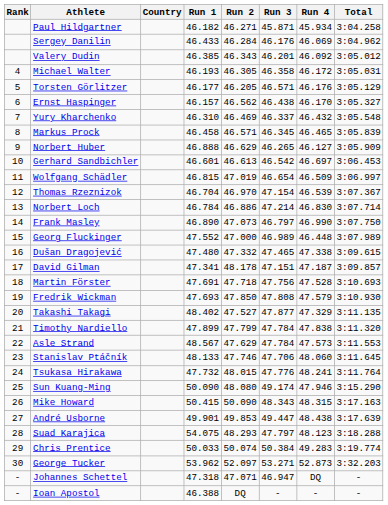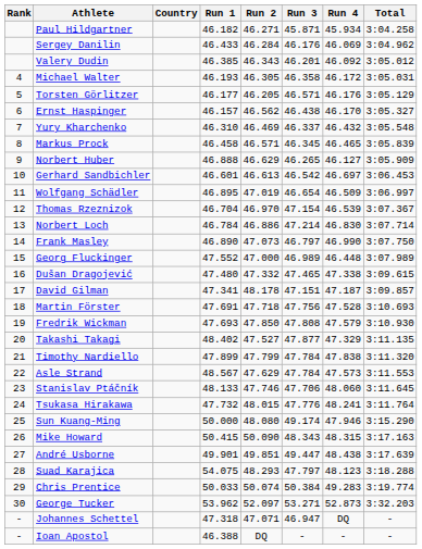 <table class="wikitable sortable" style="text-align:center">
 <tr>
 <th>Rank</th>
 <th>Athlete</th>
 <th>Country</th>
 <th>Run 1</th>
 <th>Run 2</th>
 <th>Run 3</th>
 <th>Run 4</th>
 <th>Total</th>
 </tr>
 <tr>
 <td></td>
 <td align=left><a href='#'>Paul Hildgartner</a></td>
 <td align=left></td>
 <td>46.182</td>
 <td>46.271</td>
 <td>45.871</td>
 <td>45.934</td>
 <td>3:04.258</td>
 </tr>
 <tr>
 <td></td>
 <td align=left><a href='#'>Sergey Danilin</a></td>
 <td align=left></td>
 <td>46.433</td>
 <td>46.284</td>
 <td>46.176</td>
 <td>46.069</td>
 <td>3:04.962</td>
 </tr>
 <tr>
 <td></td>
 <td align=left><a href='#'>Valery Dudin</a></td>
 <td align=left></td>
 <td>46.385</td>
 <td>46.343</td>
 <td>46.201</td>
 <td>46.092</td>
 <td>3:05.012</td>
 </tr>
 <tr>
 <td>4</td>
 <td align=left><a href='#'>Michael Walter</a></td>
 <td align=left></td>
 <td>46.193</td>
 <td>46.305</td>
 <td>46.358</td>
 <td>46.172</td>
 <td>3:05.031</td>
 </tr>
 <tr>
 <td>5</td>
 <td align=left><a href='#'>Torsten Görlitzer</a></td>
 <td align=left></td>
 <td>46.177</td>
 <td>46.205</td>
 <td>46.571</td>
 <td>46.176</td>
 <td>3:05.129</td>
 </tr>
 <tr>
 <td>6</td>
 <td align=left><a href='#'>Ernst Haspinger</a></td>
 <td align=left></td>
 <td>46.157</td>
 <td>46.562</td>
 <td>46.438</td>
 <td>46.170</td>
 <td>3:05.327</td>
 </tr>
 <tr>
 <td>7</td>
 <td align=left><a href='#'>Yury Kharchenko</a></td>
 <td align=left></td>
 <td>46.310</td>
 <td>46.469</td>
 <td>46.337</td>
 <td>46.432</td>
 <td>3:05.548</td>
 </tr>
 <tr>
 <td>8</td>
 <td align=left><a href='#'>Markus Prock</a></td>
 <td align=left></td>
 <td>46.458</td>
 <td>46.571</td>
 <td>46.345</td>
 <td>46.465</td>
 <td>3:05.839</td>
 </tr>
 <tr>
 <td>9</td>
 <td align=left><a href='#'>Norbert Huber</a></td>
 <td align=left></td>
 <td>46.888</td>
 <td>46.629</td>
 <td>46.265</td>
 <td>46.127</td>
 <td>3:05.909</td>
 </tr>
 <tr>
 <td>10</td>
 <td align=left><a href='#'>Gerhard Sandbichler</a></td>
 <td align=left></td>
 <td>46.601</td>
 <td>46.613</td>
 <td>46.542</td>
 <td>46.697</td>
 <td>3:06.453</td>
 </tr>
 <tr>
 <td>11</td>
 <td align=left><a href='#'>Wolfgang Schädler</a></td>
 <td align=left></td>
-<td>46.815</td>
+<td>46.895</td>
 <td>47.019</td>
 <td>46.654</td>
 <td>46.509</td>
 <td>3:06.997</td>
 </tr>
 <tr>
 <td>12</td>
 <td align=left><a href='#'>Thomas Rzeznizok</a></td>
 <td align=left></td>
 <td>46.704</td>
 <td>46.970</td>
 <td>47.154</td>
 <td>46.539</td>
 <td>3:07.367</td>
 </tr>
 <tr>
 <td>13</td>
 <td align=left><a href='#'>Norbert Loch</a></td>
 <td align=left></td>
 <td>46.784</td>
 <td>46.886</td>
 <td>47.214</td>
 <td>46.830</td>
 <td>3:07.714</td>
 </tr>
 <tr>
 <td>14</td>
 <td align=left><a href='#'>Frank Masley</a></td>
 <td align=left></td>
 <td>46.890</td>
 <td>47.073</td>
 <td>46.797</td>
 <td>46.990</td>
 <td>3:07.750</td>
 </tr>
 <tr>
 <td>15</td>
 <td align=left><a href='#'>Georg Fluckinger</a></td>
 <td align=left></td>
 <td>47.552</td>
 <td>47.000</td>
 <td>46.989</td>
 <td>46.448</td>
 <td>3:07.989</td>
 </tr>
 <tr>
 <td>16</td>
 <td align=left><a href='#'>Dušan Dragojević</a></td>
 <td align=left></td>
 <td>47.480</td>
 <td>47.332</td>
 <td>47.465</td>
 <td>47.338</td>
 <td>3:09.615</td>
 </tr>
 <tr>
 <td>17</td>
 <td align=left><a href='#'>David Gilman</a></td>
 <td align=left></td>
 <td>47.341</td>
 <td>48.178</td>
 <td>47.151</td>
 <td>47.187</td>
 <td>3:09.857</td>
 </tr>
 <tr>
 <td>18</td>
 <td align=left><a href='#'>Martin Förster</a></td>
 <td align=left></td>
 <td>47.691</td>
 <td>47.718</td>
 <td>47.756</td>
 <td>47.528</td>
 <td>3:10.693</td>
 </tr>
 <tr>
 <td>19</td>
 <td align=left><a href='#'>Fredrik Wickman</a></td>
 <td align=left></td>
 <td>47.693</td>
 <td>47.850</td>
 <td>47.808</td>
 <td>47.579</td>
 <td>3:10.930</td>
 </tr>
 <tr>
 <td>20</td>
 <td align=left><a href='#'>Takashi Takagi</a></td>
 <td align=left></td>
 <td>48.402</td>
 <td>47.527</td>
 <td>47.877</td>
 <td>47.329</td>
 <td>3:11.135</td>
 </tr>
 <tr>
 <td>21</td>
 <td align=left><a href='#'>Timothy Nardiello</a></td>
 <td align=left></td>
 <td>47.899</td>
 <td>47.799</td>
 <td>47.784</td>
 <td>47.838</td>
 <td>3:11.320</td>
 </tr>
 <tr>
 <td>22</td>
 <td align=left><a href='#'>Asle Strand</a></td>
 <td align=left></td>
 <td>48.567</td>
 <td>47.629</td>
 <td>47.784</td>
 <td>47.573</td>
 <td>3:11.553</td>
 </tr>
 <tr>
 <td>23</td>
 <td align=left><a href='#'>Stanislav Ptáčník</a></td>
 <td align=left></td>
 <td>48.133</td>
 <td>47.746</td>
 <td>47.706</td>
 <td>48.060</td>
 <td>3:11.645</td>
 </tr>
 <tr>
 <td>24</td>
 <td align=left><a href='#'>Tsukasa Hirakawa</a></td>
 <td align=left></td>
 <td>47.732</td>
 <td>48.015</td>
 <td>47.776</td>
 <td>48.241</td>
 <td>3:11.764</td>
 </tr>
 <tr>
 <td>25</td>
 <td align=left><a href='#'>Sun Kuang-Ming</a></td>
 <td align=left></td>
-<td>50.090</td>
+<td>50.000</td>
 <td>48.080</td>
 <td>49.174</td>
 <td>47.946</td>
 <td>3:15.290</td>
 </tr>
 <tr>
 <td>26</td>
 <td align=left><a href='#'>Mike Howard</a></td>
 <td align=left></td>
 <td>50.415</td>
 <td>50.090</td>
 <td>48.343</td>
 <td>48.315</td>
 <td>3:17.163</td>
 </tr>
 <tr>
 <td>27</td>
 <td align=left><a href='#'>André Usborne</a></td>
 <td align=left></td>
 <td>49.901</td>
-<td>49.853</td>
+<td>49.851</td>
 <td>49.447</td>
 <td>48.438</td>
 <td>3:17.639</td>
 </tr>
 <tr>
 <td>28</td>
 <td align=left><a href='#'>Suad Karajica</a></td>
 <td align=left></td>
 <td>54.075</td>
 <td>48.293</td>
 <td>47.797</td>
 <td>48.123</td>
 <td>3:18.288</td>
 </tr>
 <tr>
 <td>29</td>
 <td align=left><a href='#'>Chris Prentice</a></td>
 <td align=left></td>
 <td>50.033</td>
 <td>50.074</td>
 <td>50.384</td>
 <td>49.283</td>
 <td>3:19.774</td>
 </tr>
 <tr>
 <td>30</td>
 <td align=left><a href='#'>George Tucker</a></td>
 <td align=left></td>
 <td>53.962</td>
 <td>52.097</td>
 <td>53.271</td>
 <td>52.873</td>
 <td>3:32.203</td>
 </tr>
 <tr>
 <td>-</td>
 <td align=left><a href='#'>Johannes Schettel</a></td>
 <td align=left></td>
 <td>47.318</td>
 <td>47.071</td>
 <td>46.947</td>
 <td>DQ</td>
 <td>-</td>
 </tr>
 <tr>
 <td>-</td>
 <td align=left><a href='#'>Ioan Apostol</a></td>
 <td align=left></td>
 <td>46.388</td>
 <td>DQ</td>
 <td>-</td>
 <td>-</td>
 <td>-</td>
 </tr>
 </table>
